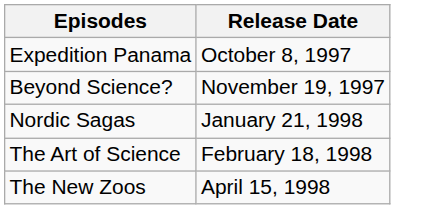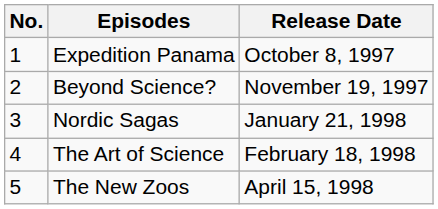 <table class="wikitable">
 <tr>
+<th>No.</th>
 <th>Episodes</th>
 <th>Release Date</th>
 </tr>
 <tr>
+<td>1</td>
 <td>Expedition Panama</td>
 <td>October 8, 1997</td>
 </tr>
 <tr>
+<td>2</td>
 <td>Beyond Science?</td>
 <td>November 19, 1997</td>
 </tr>
 <tr>
+<td>3</td>
 <td>Nordic Sagas</td>
 <td>January 21, 1998</td>
 </tr>
 <tr>
+<td>4</td>
 <td>The Art of Science</td>
 <td>February 18, 1998</td>
 </tr>
 <tr>
+<td>5</td>
 <td>The New Zoos</td>
 <td>April 15, 1998</td>
 </tr>
 </table>
